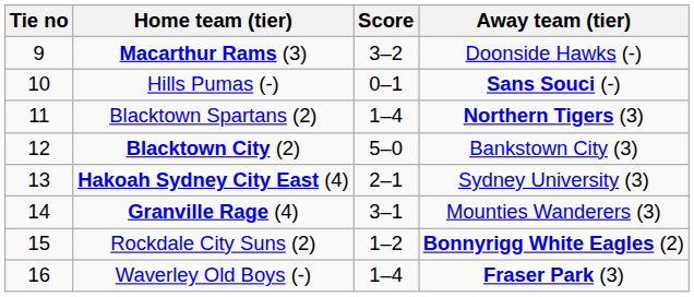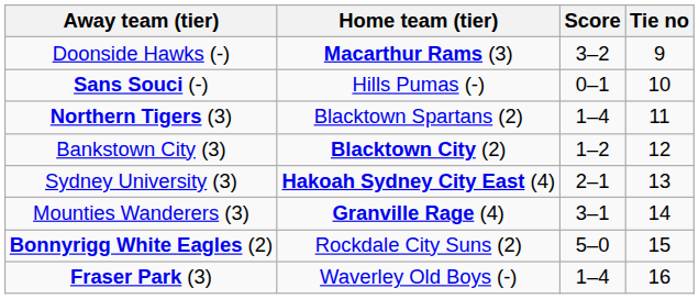 <table class="wikitable" style="text-align:center">
 <tr>
-<th>Tie no</th>
+<th>Away team (tier)</th>
 <th>Home team (tier)</th>
 <th>Score</th>
-<th>Away team (tier)</th>
+<th>Tie no</th>
 </tr>
 <tr>
-<td>9</td>
+<td><a href='#'>Doonside Hawks</a> (-)</td>
 <td><strong><a href='#'>Macarthur Rams</a></strong> (3)</td>
 <td>3–2</td>
-<td><a href='#'>Doonside Hawks</a> (-)</td>
+<td>9</td>
 </tr>
 <tr>
-<td>10</td>
+<td><strong><a href='#'>Sans Souci</a></strong> (-)</td>
 <td><a href='#'>Hills Pumas</a> (-)</td>
 <td>0–1</td>
-<td><strong><a href='#'>Sans Souci</a></strong> (-)</td>
+<td>10</td>
 </tr>
 <tr>
-<td>11</td>
+<td><strong><a href='#'>Northern Tigers</a></strong> (3)</td>
 <td><a href='#'>Blacktown Spartans</a> (2)</td>
 <td>1–4</td>
-<td><strong><a href='#'>Northern Tigers</a></strong> (3)</td>
+<td>11</td>
 </tr>
 <tr>
+<td><a href='#'>Bankstown City</a> (3)</td>
+<td><strong><a href='#'>Blacktown City</a></strong> (2)</td>
+<td>1–2</td>
 <td>12</td>
-<td><strong><a href='#'>Blacktown City</a></strong> (2)</td>
-<td>5–0</td>
-<td><a href='#'>Bankstown City</a> (3)</td>
 </tr>
 <tr>
-<td>13</td>
+<td><a href='#'>Sydney University</a> (3)</td>
 <td><strong><a href='#'>Hakoah Sydney City East</a></strong> (4)</td>
 <td>2–1</td>
-<td><a href='#'>Sydney University</a> (3)</td>
+<td>13</td>
 </tr>
 <tr>
-<td>14</td>
+<td><a href='#'>Mounties Wanderers</a> (3)</td>
 <td><strong><a href='#'>Granville Rage</a></strong> (4)</td>
 <td>3–1</td>
-<td><a href='#'>Mounties Wanderers</a> (3)</td>
+<td>14</td>
 </tr>
 <tr>
+<td><strong><a href='#'>Bonnyrigg White Eagles</a></strong> (2)</td>
+<td><a href='#'>Rockdale City Suns</a> (2)</td>
+<td>5–0</td>
 <td>15</td>
-<td><a href='#'>Rockdale City Suns</a> (2)</td>
-<td>1–2</td>
-<td><strong><a href='#'>Bonnyrigg White Eagles</a></strong> (2)</td>
 </tr>
 <tr>
-<td>16</td>
+<td><strong><a href='#'>Fraser Park</a></strong> (3)</td>
 <td><a href='#'>Waverley Old Boys</a> (-)</td>
 <td>1–4</td>
-<td><strong><a href='#'>Fraser Park</a></strong> (3)</td>
+<td>16</td>
 </tr>
 </table>
